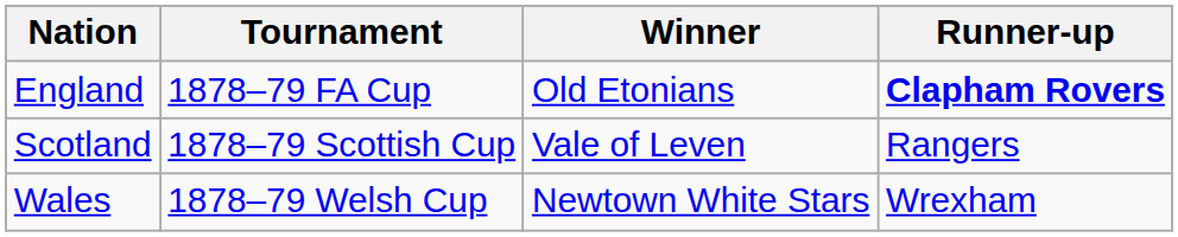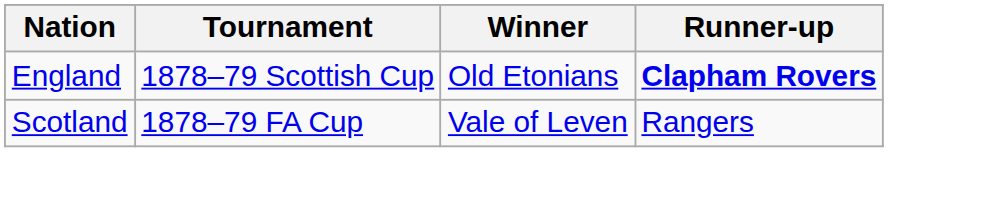 <table class="wikitable">
 <tr>
 <th>Nation</th>
 <th>Tournament</th>
 <th>Winner</th>
 <th>Runner-up</th>
 </tr>
 <tr>
 <td> <a href='#'>England</a></td>
-<td><a href='#'>1878–79 FA Cup</a></td>
+<td><a href='#'>1878–79 Scottish Cup</a></td>
 <td><a href='#'>Old Etonians</a></td>
 <td><strong><a href='#'>Clapham Rovers</a></strong></td>
 </tr>
 <tr>
 <td> <a href='#'>Scotland</a></td>
-<td><a href='#'>1878–79 Scottish Cup</a></td>
+<td><a href='#'>1878–79 FA Cup</a></td>
 <td><a href='#'>Vale of Leven</a></td>
 <td><a href='#'>Rangers</a></td>
 </tr>
-<tr>
-<td> <a href='#'>Wales</a></td>
-<td><a href='#'>1878–79 Welsh Cup</a></td>
-<td><a href='#'>Newtown White Stars</a></td>
-<td><a href='#'>Wrexham</a></td>
-</tr>
 </table>
